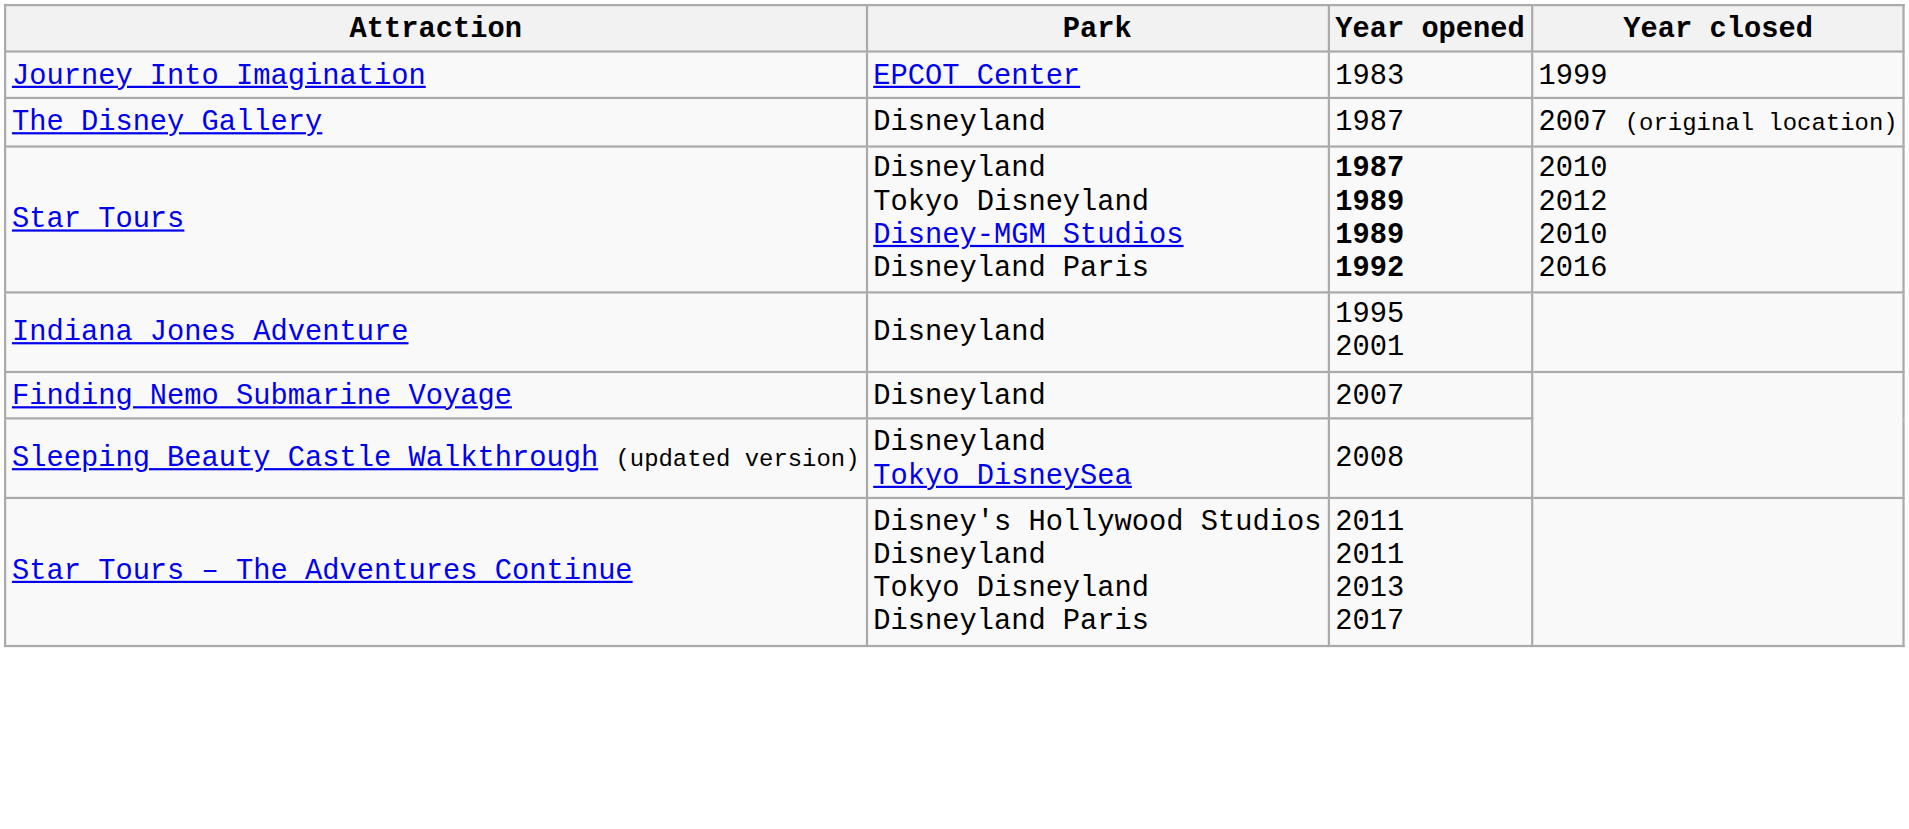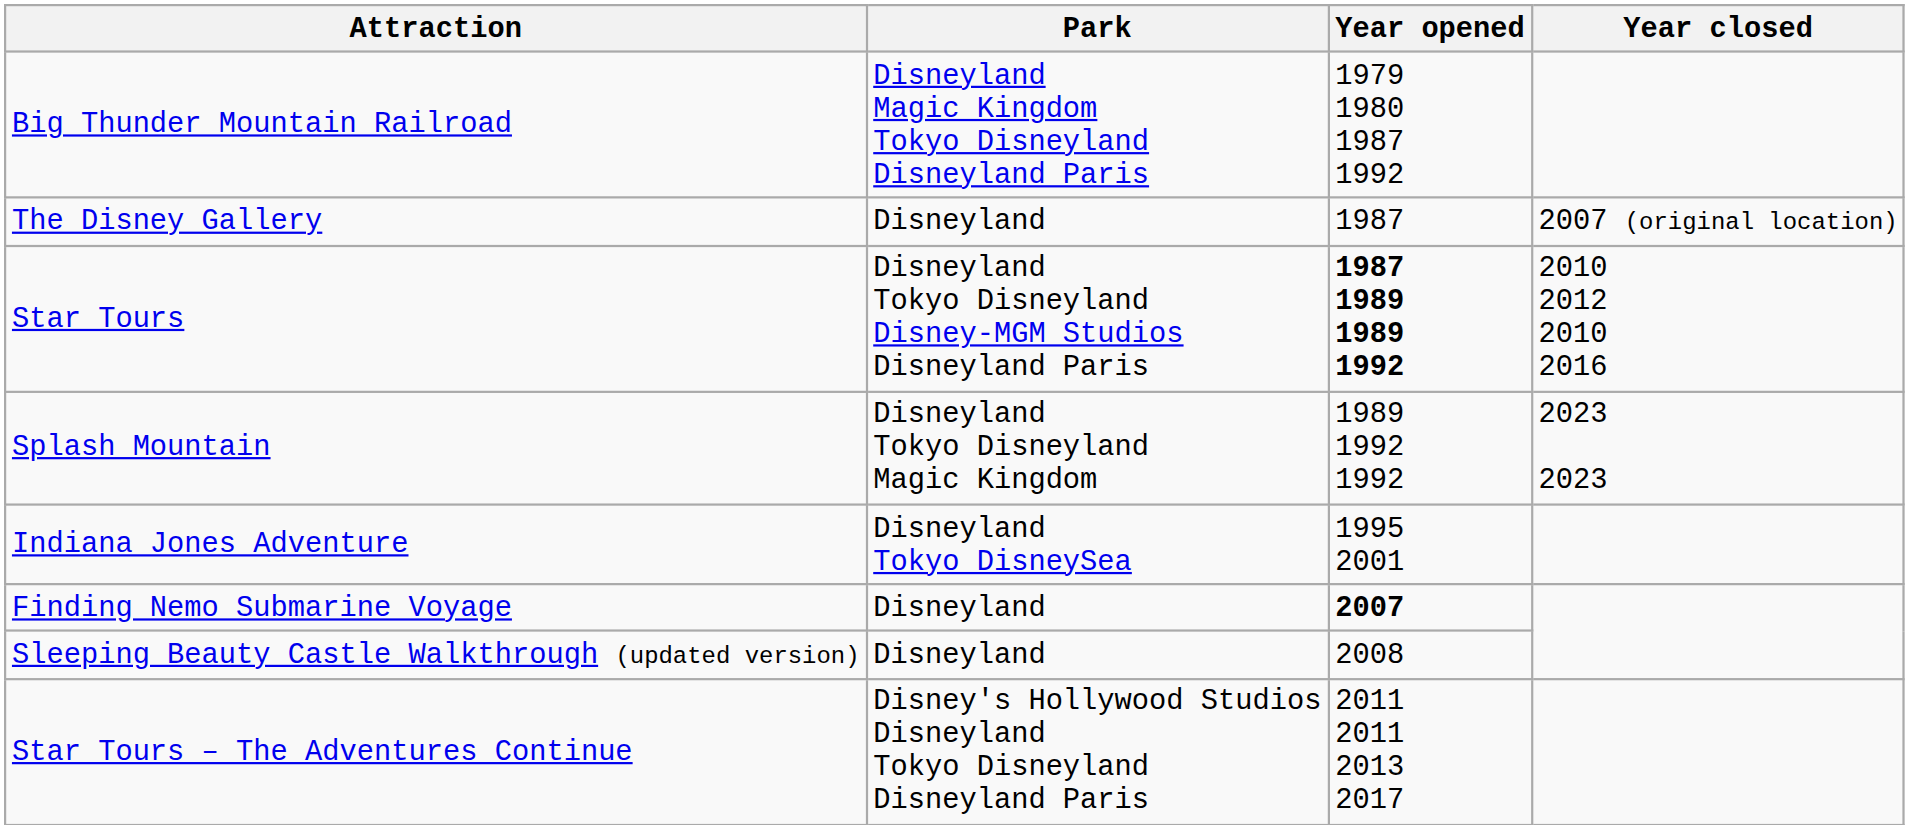 <table class="wikitable">
 <tr>
 <th>Attraction</th>
 <th>Park</th>
 <th>Year opened</th>
 <th>Year closed</th>
 </tr>
 <tr>
-<td><a href='#'>Journey Into Imagination</a></td>
-<td><a href='#'>EPCOT Center</a></td>
-<td>1983</td>
-<td>1999</td>
+<td><a href='#'>Big Thunder Mountain Railroad</a></td>
+<td><a href='#'>Disneyland</a><br><a href='#'>Magic Kingdom</a><br><a href='#'>Tokyo Disneyland</a><br><a href='#'>Disneyland Paris</a></td>
+<td>1979<br>1980<br>1987<br>1992</td>
+<td></td>
 </tr>
 <tr>
 <td><a href='#'>The Disney Gallery</a></td>
 <td>Disneyland</td>
 <td>1987</td>
 <td>2007 <small>(original location)</small></td>
 </tr>
 <tr>
 <td><a href='#'>Star Tours</a></td>
 <td>Disneyland<br>Tokyo Disneyland<br><a href='#'>Disney-MGM Studios</a><br>Disneyland Paris</td>
 <td><strong>1987<br>1989<br>1989<br>1992</strong></td>
 <td>2010<br>2012<br>2010<br>2016</td>
 </tr>
 <tr>
+<td><a href='#'>Splash Mountain</a></td>
+<td>Disneyland<br>Tokyo Disneyland<br>Magic Kingdom</td>
+<td>1989<br>1992<br>1992</td>
+<td>2023<br><br>2023</td>
+</tr>
+<tr>
 <td><a href='#'>Indiana Jones Adventure</a></td>
-<td>Disneyland</td>
+<td>Disneyland<br><a href='#'>Tokyo DisneySea</a></td>
 <td>1995<br>2001</td>
 <td></td>
 </tr>
 <tr>
 <td><a href='#'>Finding Nemo Submarine Voyage</a></td>
 <td>Disneyland</td>
-<td>2007</td>
+<td><strong>2007</strong></td>
 </tr>
 <tr>
 <td><a href='#'>Sleeping Beauty Castle Walkthrough</a> <small>(updated version)</small></td>
-<td>Disneyland<br><a href='#'>Tokyo DisneySea</a></td>
+<td>Disneyland</td>
 <td>2008</td>
 </tr>
 <tr>
 <td><a href='#'>Star Tours – The Adventures Continue</a></td>
 <td>Disney's Hollywood Studios<br>Disneyland<br>Tokyo Disneyland<br>Disneyland Paris</td>
 <td>2011<br>2011<br>2013<br>2017</td>
 <td></td>
 </tr>
 </table>
